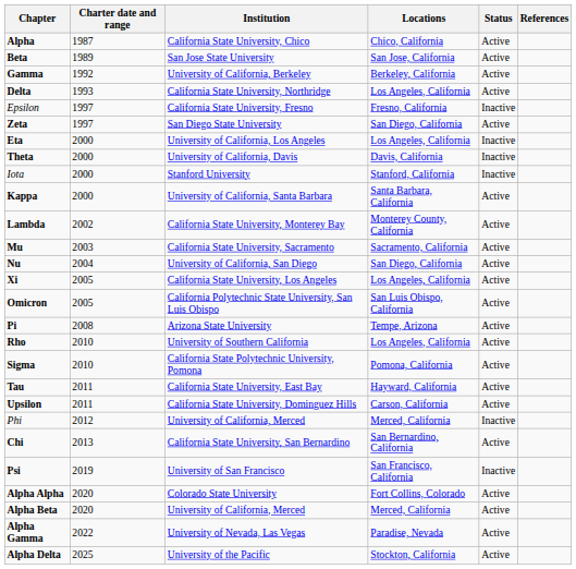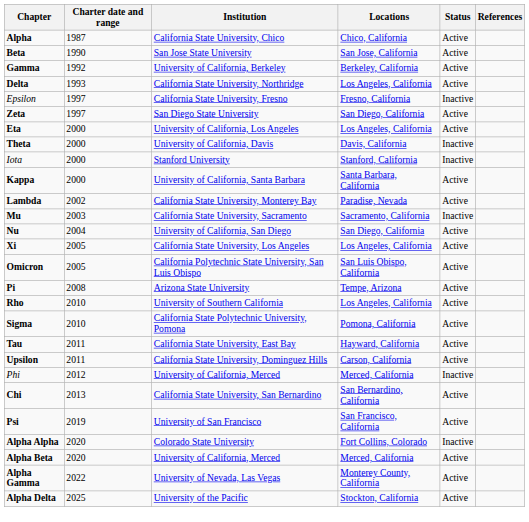 <table class="wikitable sortable">
 <tr>
 <th>Chapter</th>
 <th>Charter date and range</th>
 <th>Institution</th>
 <th>Locations</th>
 <th>Status</th>
 <th>References</th>
 </tr>
 <tr>
 <td><strong>Alpha</strong></td>
 <td>1987</td>
 <td><a href='#'>California State University, Chico</a></td>
 <td><a href='#'>Chico, California</a></td>
 <td>Active</td>
 <td></td>
 </tr>
 <tr>
 <td><strong>Beta</strong></td>
-<td>1989</td>
+<td>1990</td>
 <td><a href='#'>San Jose State University</a></td>
 <td><a href='#'>San Jose, California</a></td>
 <td>Active</td>
 <td></td>
 </tr>
 <tr>
 <td><strong>Gamma</strong></td>
 <td>1992</td>
 <td><a href='#'>University of California, Berkeley</a></td>
 <td><a href='#'>Berkeley, California</a></td>
 <td>Active</td>
 <td></td>
 </tr>
 <tr>
 <td><strong>Delta</strong></td>
 <td>1993</td>
 <td><a href='#'>California State University, Northridge</a></td>
 <td><a href='#'>Los Angeles, California</a></td>
 <td>Active</td>
 <td></td>
 </tr>
 <tr>
 <td><em>Epsilon</em></td>
 <td>1997</td>
 <td><a href='#'>California State University, Fresno</a></td>
 <td><a href='#'>Fresno, California</a></td>
 <td>Inactive</td>
 <td></td>
 </tr>
 <tr>
 <td><strong>Zeta</strong></td>
 <td>1997</td>
 <td><a href='#'>San Diego State University</a></td>
 <td><a href='#'>San Diego, California</a></td>
 <td>Active</td>
 <td></td>
 </tr>
 <tr>
 <td><strong>Eta</strong></td>
 <td>2000</td>
 <td><a href='#'>University of California, Los Angeles</a></td>
 <td><a href='#'>Los Angeles, California</a></td>
-<td>Inactive</td>
+<td>Active</td>
 <td></td>
 </tr>
 <tr>
 <td><strong>Theta</strong></td>
 <td>2000</td>
 <td><a href='#'>University of California, Davis</a></td>
 <td><a href='#'>Davis, California</a></td>
 <td>Inactive</td>
 <td></td>
 </tr>
 <tr>
 <td><em>Iota</em></td>
 <td>2000</td>
 <td><a href='#'>Stanford University</a></td>
 <td><a href='#'>Stanford, California</a></td>
 <td>Inactive</td>
 <td></td>
 </tr>
 <tr>
 <td><strong>Kappa</strong></td>
 <td>2000</td>
 <td><a href='#'>University of California, Santa Barbara</a></td>
 <td><a href='#'>Santa Barbara, California</a></td>
 <td>Active</td>
 <td></td>
 </tr>
 <tr>
 <td><strong>Lambda</strong></td>
 <td>2002</td>
 <td><a href='#'>California State University, Monterey Bay</a></td>
-<td><a href='#'>Monterey County, California</a></td>
+<td><a href='#'>Paradise, Nevada</a></td>
 <td>Active</td>
 <td></td>
 </tr>
 <tr>
 <td><strong>Mu</strong></td>
 <td>2003</td>
 <td><a href='#'>California State University, Sacramento</a></td>
 <td><a href='#'>Sacramento, California</a></td>
-<td>Active</td>
+<td>Inactive</td>
 <td></td>
 </tr>
 <tr>
 <td><strong>Nu</strong></td>
 <td>2004</td>
 <td><a href='#'>University of California, San Diego</a></td>
 <td><a href='#'>San Diego, California</a></td>
 <td>Active</td>
 <td></td>
 </tr>
 <tr>
 <td><strong>Xi</strong></td>
 <td>2005</td>
 <td><a href='#'>California State University, Los Angeles</a></td>
 <td><a href='#'>Los Angeles, California</a></td>
 <td>Active</td>
 <td></td>
 </tr>
 <tr>
 <td><strong>Omicron</strong></td>
 <td>2005</td>
 <td><a href='#'>California Polytechnic State University, San Luis Obispo</a></td>
 <td><a href='#'>San Luis Obispo, California</a></td>
 <td>Active</td>
 <td></td>
 </tr>
 <tr>
 <td><strong>Pi</strong></td>
 <td>2008</td>
 <td><a href='#'>Arizona State University</a></td>
 <td><a href='#'>Tempe, Arizona</a></td>
 <td>Active</td>
 <td></td>
 </tr>
 <tr>
 <td><strong>Rho</strong></td>
 <td>2010</td>
 <td><a href='#'>University of Southern California</a></td>
 <td><a href='#'>Los Angeles, California</a></td>
 <td>Active</td>
 <td></td>
 </tr>
 <tr>
 <td><strong>Sigma</strong></td>
 <td>2010</td>
 <td><a href='#'>California State Polytechnic University, Pomona</a></td>
 <td><a href='#'>Pomona, California</a></td>
 <td>Active</td>
 <td></td>
 </tr>
 <tr>
 <td><strong>Tau</strong></td>
 <td>2011</td>
 <td><a href='#'>California State University, East Bay</a></td>
 <td><a href='#'>Hayward, California</a></td>
 <td>Active</td>
 <td></td>
 </tr>
 <tr>
 <td><strong>Upsilon</strong></td>
 <td>2011</td>
 <td><a href='#'>California State University, Dominguez Hills</a></td>
 <td><a href='#'>Carson, California</a></td>
 <td>Active</td>
 <td></td>
 </tr>
 <tr>
 <td><em>Phi</em></td>
 <td>2012</td>
 <td><a href='#'>University of California, Merced</a></td>
 <td><a href='#'>Merced, California</a></td>
 <td>Inactive</td>
 <td></td>
 </tr>
 <tr>
 <td><strong>Chi</strong></td>
 <td>2013</td>
 <td><a href='#'>California State University, San Bernardino</a></td>
 <td><a href='#'>San Bernardino, California</a></td>
 <td>Active</td>
 <td></td>
 </tr>
 <tr>
 <td><strong>Psi</strong></td>
 <td>2019</td>
 <td><a href='#'>University of San Francisco</a></td>
 <td><a href='#'>San Francisco, California</a></td>
-<td>Inactive</td>
+<td>Active</td>
 <td></td>
 </tr>
 <tr>
 <td><strong>Alpha Alpha</strong></td>
 <td>2020</td>
 <td><a href='#'>Colorado State University</a></td>
 <td><a href='#'>Fort Collins, Colorado</a></td>
-<td>Active</td>
+<td>Inactive</td>
 <td></td>
 </tr>
 <tr>
 <td><strong>Alpha Beta</strong></td>
 <td>2020</td>
 <td><a href='#'>University of California, Merced</a></td>
 <td><a href='#'>Merced, California</a></td>
 <td>Active</td>
 <td></td>
 </tr>
 <tr>
 <td><strong>Alpha Gamma</strong></td>
 <td>2022</td>
 <td><a href='#'>University of Nevada, Las Vegas</a></td>
-<td><a href='#'>Paradise, Nevada</a></td>
+<td><a href='#'>Monterey County, California</a></td>
 <td>Active</td>
 <td></td>
 </tr>
 <tr>
 <td><strong>Alpha Delta</strong></td>
 <td>2025</td>
 <td><a href='#'>University of the Pacific</a></td>
 <td><a href='#'>Stockton, California</a></td>
 <td>Active</td>
 <td></td>
 </tr>
 </table>
